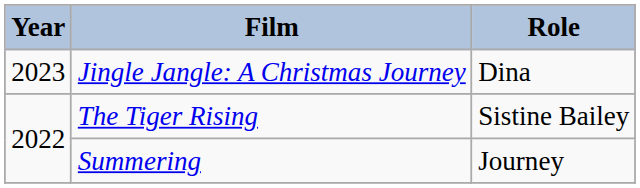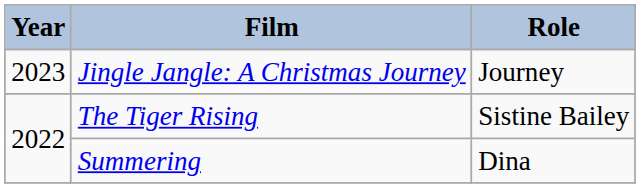 <table class="wikitable" style="font-size:95%;">
 <tr>
 <th style="background:#B0C4DE;">Year</th>
 <th style="background:#B0C4DE;">Film</th>
 <th style="background:#B0C4DE;">Role</th>
 </tr>
 <tr>
 <td>2023</td>
 <td><em><a href='#'>Jingle Jangle: A Christmas Journey</a></em></td>
-<td>Dina</td>
+<td>Journey</td>
 </tr>
 <tr>
 <td rowspan="2">2022</td>
 <td><em><a href='#'>The Tiger Rising</a></em></td>
 <td>Sistine Bailey</td>
 </tr>
 <tr>
 <td><em><a href='#'>Summering</a></em></td>
-<td>Journey</td>
+<td>Dina</td>
 </tr>
 </table>
